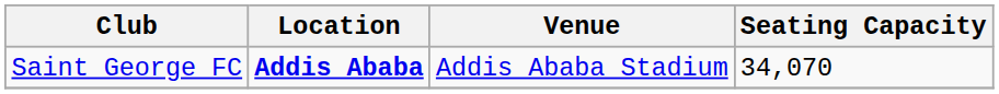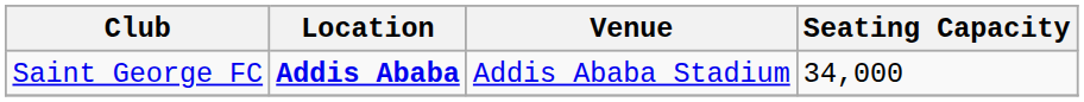 <table class="wikitable sortable">
 <tr>
 <th>Club</th>
 <th>Location</th>
 <th>Venue</th>
 <th>Seating Capacity</th>
 </tr>
 <tr>
 <td><a href='#'>Saint George FC</a></td>
 <td><strong><a href='#'>Addis Ababa</a></strong></td>
 <td><a href='#'>Addis Ababa Stadium</a></td>
-<td>34,070</td>
+<td>34,000</td>
 </tr>
 <tr>
 </tr>
 </table>
